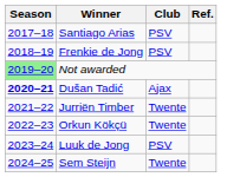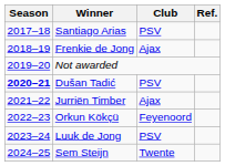 <table class="wikitable">
 <tr>
 <th>Season</th>
 <th>Winner</th>
 <th>Club</th>
 <th>Ref.</th>
 </tr>
 <tr>
 <td><a href='#'>2017–18</a></td>
 <td> <a href='#'>Santiago Arias</a></td>
 <td><a href='#'>PSV</a></td>
 <td></td>
 </tr>
 <tr>
 <td><a href='#'>2018–19</a></td>
 <td> <a href='#'>Frenkie de Jong</a></td>
-<td><a href='#'>PSV</a></td>
+<td><a href='#'>Ajax</a></td>
 <td></td>
 </tr>
 <tr>
-<td style="background: lightgreen;"><a href='#'>2019–20</a></td>
+<td><a href='#'>2019–20</a></td>
 <td colspan="3"><em>Not awarded</em></td>
 </tr>
 <tr>
 <td><strong><a href='#'>2020–21</a></strong></td>
 <td> <a href='#'>Dušan Tadić</a></td>
-<td><a href='#'>Ajax</a></td>
+<td><a href='#'>PSV</a></td>
 <td></td>
 </tr>
 <tr>
 <td><a href='#'>2021–22</a></td>
 <td> <a href='#'>Jurriën Timber</a></td>
-<td><a href='#'>Twente</a></td>
+<td><a href='#'>Ajax</a></td>
 <td></td>
 </tr>
 <tr>
 <td><a href='#'>2022–23</a></td>
 <td> <a href='#'>Orkun Kökçü</a></td>
-<td><a href='#'>Twente</a></td>
+<td><a href='#'>Feyenoord</a></td>
 <td></td>
 </tr>
 <tr>
 <td><a href='#'>2023–24</a></td>
 <td> <a href='#'>Luuk de Jong</a></td>
 <td><a href='#'>PSV</a></td>
 <td></td>
 </tr>
 <tr>
 <td><a href='#'>2024–25</a></td>
 <td> <a href='#'>Sem Steijn</a></td>
 <td><a href='#'>Twente</a></td>
 <td></td>
 </tr>
 </table>
